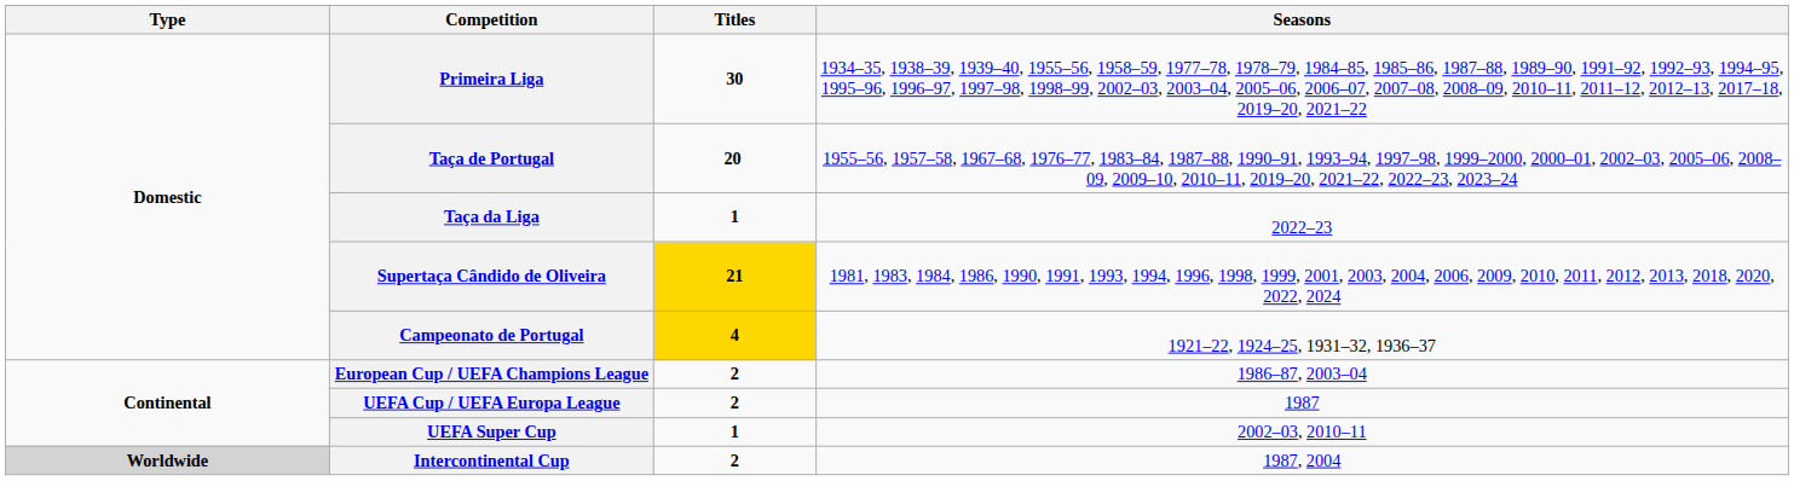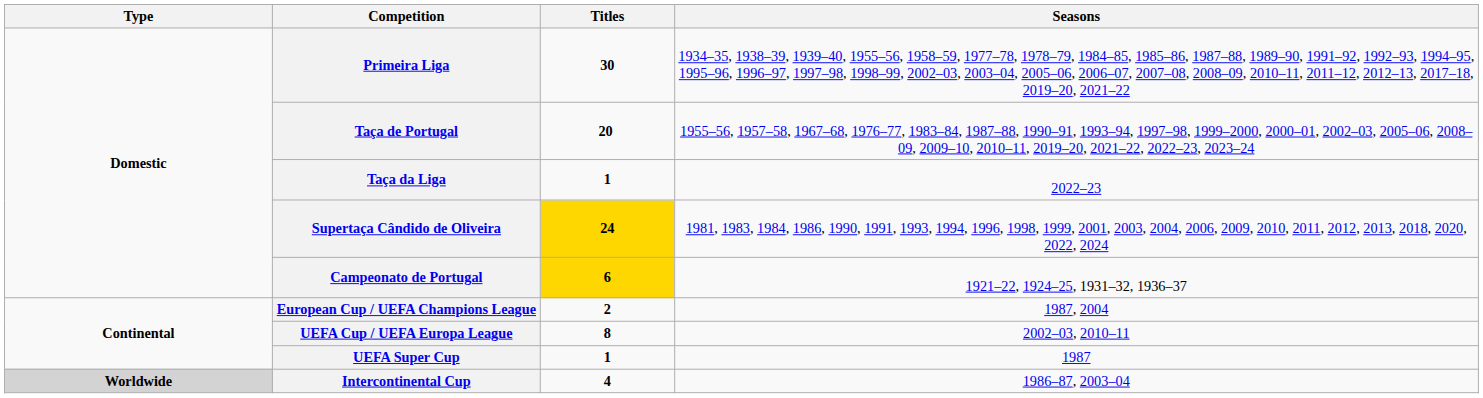 <table class="wikitable plainrowheaders" style="font-size:95%; text-align:center;">
 <tr>
 <th style="width: 10%;">Type</th>
 <th style="width: 10%;">Competition</th>
 <th style="width: 5%;">Titles</th>
 <th style="width: 30%;">Seasons</th>
 </tr>
 <tr>
 <td rowspan="5"><strong>Domestic</strong></td>
 <th scope=col><a href='#'>Primeira Liga</a></th>
 <td><strong>30</strong></td>
 <td><br><a href='#'>1934–35</a>, <a href='#'>1938–39</a>, <a href='#'>1939–40</a>, <a href='#'>1955–56</a>, <a href='#'>1958–59</a>, <a href='#'>1977–78</a>, <a href='#'>1978–79</a>, <a href='#'>1984–85</a>, <a href='#'>1985–86</a>, <a href='#'>1987–88</a>, <a href='#'>1989–90</a>, <a href='#'>1991–92</a>, <a href='#'>1992–93</a>, <a href='#'>1994–95</a>, <a href='#'>1995–96</a>, <a href='#'>1996–97</a>, <a href='#'>1997–98</a>, <a href='#'>1998–99</a>, <a href='#'>2002–03</a>, <a href='#'>2003–04</a>, <a href='#'>2005–06</a>, <a href='#'>2006–07</a>, <a href='#'>2007–08</a>, <a href='#'>2008–09</a>, <a href='#'>2010–11</a>, <a href='#'>2011–12</a>, <a href='#'>2012–13</a>, <a href='#'>2017–18</a>, <a href='#'>2019–20</a>, <a href='#'>2021–22</a></td>
 </tr>
 <tr>
 <th scope=col><a href='#'>Taça de Portugal</a></th>
 <td><strong>20</strong> </td>
 <td><br><a href='#'>1955–56</a>, <a href='#'>1957–58</a>, <a href='#'>1967–68</a>, <a href='#'>1976–77</a>, <a href='#'>1983–84</a>, <a href='#'>1987–88</a>, <a href='#'>1990–91</a>, <a href='#'>1993–94</a>, <a href='#'>1997–98</a>, <a href='#'>1999–2000</a>, <a href='#'>2000–01</a>, <a href='#'>2002–03</a>, <a href='#'>2005–06</a>, <a href='#'>2008–09</a>, <a href='#'>2009–10</a>, <a href='#'>2010–11</a>, <a href='#'>2019–20</a>, <a href='#'>2021–22</a>, <a href='#'>2022–23</a>, <a href='#'>2023–24</a></td>
 </tr>
 <tr>
 <th scope=col><a href='#'>Taça da Liga</a></th>
 <td><strong>1</strong></td>
 <td><br><a href='#'>2022–23</a></td>
 </tr>
 <tr>
 <th scope=col><a href='#'>Supertaça Cândido de Oliveira</a></th>
-<td style="background-color:gold"><strong>21</strong></td>
+<td style="background-color:gold"><strong>24</strong></td>
 <td><br><a href='#'>1981</a>, <a href='#'>1983</a>, <a href='#'>1984</a>, <a href='#'>1986</a>, <a href='#'>1990</a>, <a href='#'>1991</a>, <a href='#'>1993</a>, <a href='#'>1994</a>, <a href='#'>1996</a>, <a href='#'>1998</a>, <a href='#'>1999</a>, <a href='#'>2001</a>, <a href='#'>2003</a>, <a href='#'>2004</a>, <a href='#'>2006</a>, <a href='#'>2009</a>, <a href='#'>2010</a>, <a href='#'>2011</a>, <a href='#'>2012</a>, <a href='#'>2013</a>, <a href='#'>2018</a>, <a href='#'>2020</a>, <a href='#'>2022</a>, <a href='#'>2024</a></td>
 </tr>
 <tr>
 <th scope=col><a href='#'>Campeonato de Portugal</a></th>
-<td style="background-color:gold"><strong>4</strong></td>
+<td style="background-color:gold"><strong>6</strong></td>
 <td><br><a href='#'>1921–22</a>, <a href='#'>1924–25</a>, 1931–32, 1936–37</td>
 </tr>
 <tr>
 <td rowspan="3"><strong>Continental</strong></td>
 <th scope=col><a href='#'>European Cup / UEFA Champions League</a></th>
 <td><strong>2</strong></td>
-<td><a href='#'>1986–87</a>, <a href='#'>2003–04</a></td>
+<td><a href='#'>1987</a>, <a href='#'>2004</a></td>
 </tr>
 <tr>
 <th scope=col><a href='#'>UEFA Cup / UEFA Europa League</a></th>
-<td><strong>2</strong></td>
-<td><a href='#'>1987</a></td>
+<td><strong>8</strong></td>
+<td><a href='#'>2002–03</a>, <a href='#'>2010–11</a></td>
 </tr>
 <tr>
 <th scope=col><a href='#'>UEFA Super Cup</a></th>
 <td><strong>1</strong></td>
-<td><a href='#'>2002–03</a>, <a href='#'>2010–11</a></td>
+<td><a href='#'>1987</a></td>
 </tr>
 <tr>
 <td rowspan="1" style="background: lightgrey;"><strong>Worldwide</strong></td>
 <th scope=col><a href='#'>Intercontinental Cup</a></th>
-<td><strong>2</strong></td>
-<td><a href='#'>1987</a>, <a href='#'>2004</a></td>
+<td><strong>4</strong></td>
+<td><a href='#'>1986–87</a>, <a href='#'>2003–04</a></td>
 </tr>
 </table>
